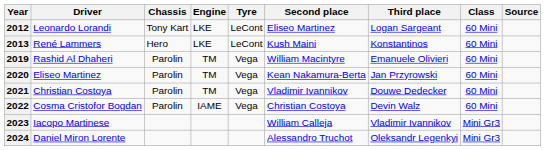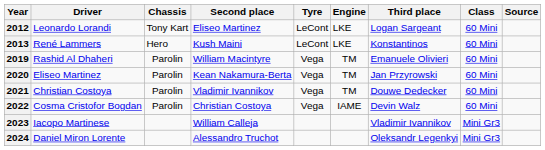 <table class="wikitable">
 <tr>
 <th>Year</th>
 <th>Driver</th>
 <th>Chassis</th>
+<th>Second place</th>
+<th>Tyre</th>
 <th>Engine</th>
-<th>Tyre</th>
-<th>Second place</th>
 <th>Third place</th>
 <th>Class</th>
 <th>Source</th>
 </tr>
 <tr>
 <th>2012</th>
 <td> <a href='#'>Leonardo Lorandi</a></td>
 <td style="text-align:center;">Tony Kart</td>
+<td> <a href='#'>Eliseo Martinez</a></td>
+<td>LeCont</td>
 <td>LKE</td>
-<td>LeCont</td>
-<td> <a href='#'>Eliseo Martinez</a></td>
 <td> <a href='#'>Logan Sargeant</a></td>
 <td style="text-align:center;"><a href='#'>60 Mini</a></td>
 <td align=center></td>
 </tr>
 <tr>
 <th>2013</th>
 <td> <a href='#'>René Lammers</a></td>
 <td>Hero</td>
+<td> <a href='#'>Kush Maini</a></td>
+<td>LeCont</td>
 <td>LKE</td>
-<td>LeCont</td>
-<td> <a href='#'>Kush Maini</a></td>
 <td> <a href='#'>Konstantinos</a></td>
 <td style="text-align:center;"><a href='#'>60 Mini</a></td>
 <td align=center></td>
 </tr>
 <tr>
 <th>2019</th>
 <td> <a href='#'>Rashid Al Dhaheri</a></td>
 <td style="text-align:center;">Parolin</td>
+<td> <a href='#'>William Macintyre</a></td>
+<td style="text-align:center;">Vega</td>
 <td style="text-align:center;">TM</td>
-<td style="text-align:center;">Vega</td>
-<td> <a href='#'>William Macintyre</a></td>
 <td> <a href='#'>Emanuele Olivieri</a></td>
 <td style="text-align:center;"><a href='#'>60 Mini</a></td>
 <td></td>
 </tr>
 <tr>
 <th>2020</th>
 <td> <a href='#'>Eliseo Martinez</a></td>
 <td style="text-align:center;">Parolin</td>
+<td> <a href='#'>Kean Nakamura-Berta</a></td>
+<td style="text-align:center;">Vega</td>
 <td style="text-align:center;">TM</td>
-<td style="text-align:center;">Vega</td>
-<td> <a href='#'>Kean Nakamura-Berta</a></td>
 <td> <a href='#'>Jan Przyrowski</a></td>
 <td style="text-align:center;"><a href='#'>60 Mini</a></td>
 <td style="text-align:center;"></td>
 </tr>
 <tr>
 <th>2021</th>
 <td> <a href='#'>Christian Costoya</a></td>
 <td style="text-align:center;">Parolin</td>
+<td> <a href='#'>Vladimir Ivannikov</a></td>
+<td style="text-align:center;">Vega</td>
 <td style="text-align:center;">TM</td>
-<td style="text-align:center;">Vega</td>
-<td> <a href='#'>Vladimir Ivannikov</a></td>
 <td> <a href='#'>Douwe Dedecker</a></td>
 <td style="text-align:center;"><a href='#'>60 Mini</a></td>
 <td style="text-align:center;"></td>
 </tr>
 <tr>
 <th>2022</th>
 <td> <a href='#'>Cosma Cristofor Bogdan</a></td>
 <td style="text-align:center;">Parolin</td>
+<td> <a href='#'>Christian Costoya</a></td>
+<td style="text-align:center;">Vega</td>
 <td style="text-align:center;">IAME</td>
-<td style="text-align:center;">Vega</td>
-<td> <a href='#'>Christian Costoya</a></td>
 <td> <a href='#'>Devin Walz</a></td>
 <td style="text-align:center;"><a href='#'>60 Mini</a></td>
 <td style="text-align:center;"></td>
 </tr>
 <tr>
 <th>2023</th>
 <td> <a href='#'>Iacopo Martinese</a></td>
 <td></td>
+<td> <a href='#'>William Calleja</a></td>
 <td></td>
 <td></td>
-<td> <a href='#'>William Calleja</a></td>
 <td> <a href='#'>Vladimir Ivannikov</a></td>
 <td align=center><a href='#'>Mini Gr3</a></td>
 <td align=center></td>
 </tr>
 <tr>
 <th>2024</th>
 <td> <a href='#'>Daniel Miron Lorente</a></td>
 <td></td>
+<td> <a href='#'>Alessandro Truchot</a></td>
 <td></td>
 <td></td>
-<td> <a href='#'>Alessandro Truchot</a></td>
 <td> <a href='#'>Oleksandr Legenkyi</a></td>
 <td align=center><a href='#'>Mini Gr3</a></td>
 <td align=center></td>
 </tr>
 </table>
